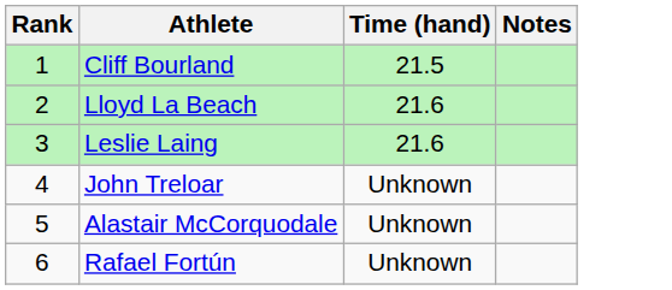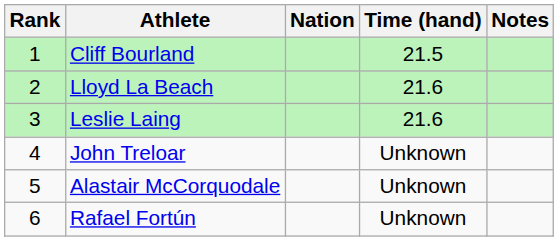 <table class="wikitable sortable" style="text-align:center">
 <tr>
 <th>Rank</th>
 <th>Athlete</th>
+<th>Nation</th>
 <th>Time (hand)</th>
 <th>Notes</th>
 </tr>
 <tr bgcolor=#bbf3bb>
 <td>1</td>
 <td align=left><a href='#'>Cliff Bourland</a></td>
+<td align=left></td>
 <td>21.5</td>
 <td></td>
 </tr>
 <tr bgcolor=#bbf3bb>
 <td>2</td>
 <td align=left><a href='#'>Lloyd La Beach</a></td>
+<td align=left></td>
 <td>21.6</td>
 <td></td>
 </tr>
 <tr bgcolor=#bbf3bb>
 <td>3</td>
 <td align=left><a href='#'>Leslie Laing</a></td>
+<td align=left></td>
 <td>21.6</td>
 <td></td>
 </tr>
 <tr>
 <td>4</td>
 <td align=left><a href='#'>John Treloar</a></td>
+<td align=left></td>
 <td data-sort-value=30.0>Unknown</td>
 <td></td>
 </tr>
 <tr>
 <td>5</td>
 <td align=left><a href='#'>Alastair McCorquodale</a></td>
+<td align=left></td>
 <td data-sort-value=30.0>Unknown</td>
 <td></td>
 </tr>
 <tr>
 <td>6</td>
 <td align=left><a href='#'>Rafael Fortún</a></td>
+<td align=left></td>
 <td data-sort-value=30.0>Unknown</td>
 <td></td>
 </tr>
 </table>
